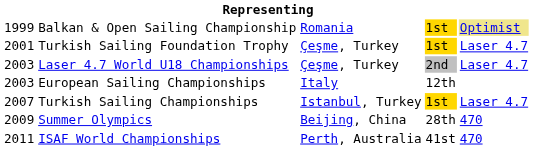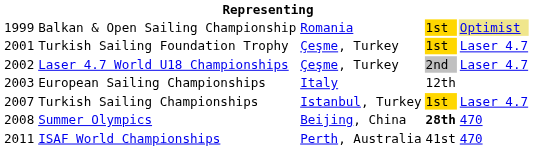 <table>
 <tr>
 <th colspan="6">Representing </th>
 </tr>
 <tr>
 <td>1999</td>
 <td>Balkan & Open Sailing Championship</td>
 <td><a href='#'>Romania</a></td>
 <td style="background:gold;">1st</td>
 <td style="background: khaki;"><a href='#'>Optimist</a></td>
 <td></td>
 </tr>
 <tr>
 <td>2001</td>
 <td>Turkish Sailing Foundation Trophy</td>
 <td><a href='#'>Çeşme</a>, Turkey</td>
 <td style="background:gold;">1st</td>
 <td><a href='#'>Laser 4.7</a></td>
 <td></td>
 </tr>
 <tr>
-<td>2003</td>
+<td>2002</td>
 <td><a href='#'>Laser 4.7 World U18 Championships</a></td>
 <td><a href='#'>Çeşme</a>, Turkey</td>
 <td style="background:silver;">2nd</td>
 <td><a href='#'>Laser 4.7</a></td>
 <td></td>
 </tr>
 <tr>
 <td>2003</td>
 <td>European Sailing Championships</td>
 <td><a href='#'>Italy</a></td>
 <td>12th</td>
 <td></td>
 <td></td>
 </tr>
 <tr>
 <td>2007</td>
 <td>Turkish Sailing Championships</td>
 <td><a href='#'>Istanbul</a>, Turkey</td>
 <td style="background:gold;">1st</td>
 <td><a href='#'>Laser 4.7</a></td>
 <td></td>
 </tr>
 <tr>
-<td>2009</td>
+<td>2008</td>
 <td><a href='#'>Summer Olympics</a></td>
 <td><a href='#'>Beijing</a>, China</td>
-<td>28th</td>
+<td><strong>28th</strong></td>
 <td><a href='#'>470</a></td>
 <td></td>
 </tr>
 <tr>
 <td>2011</td>
 <td><a href='#'>ISAF World Championships</a></td>
 <td><a href='#'>Perth</a>, Australia</td>
 <td>41st</td>
 <td><a href='#'>470</a></td>
 <td></td>
 </tr>
 </table>
